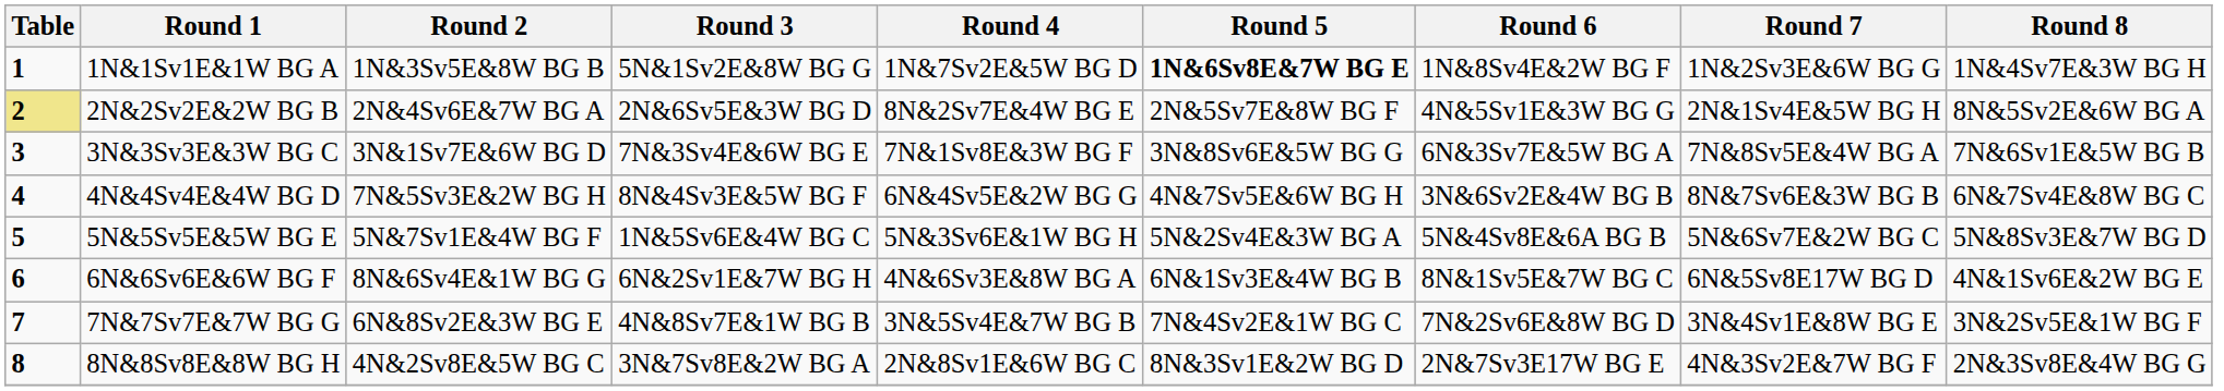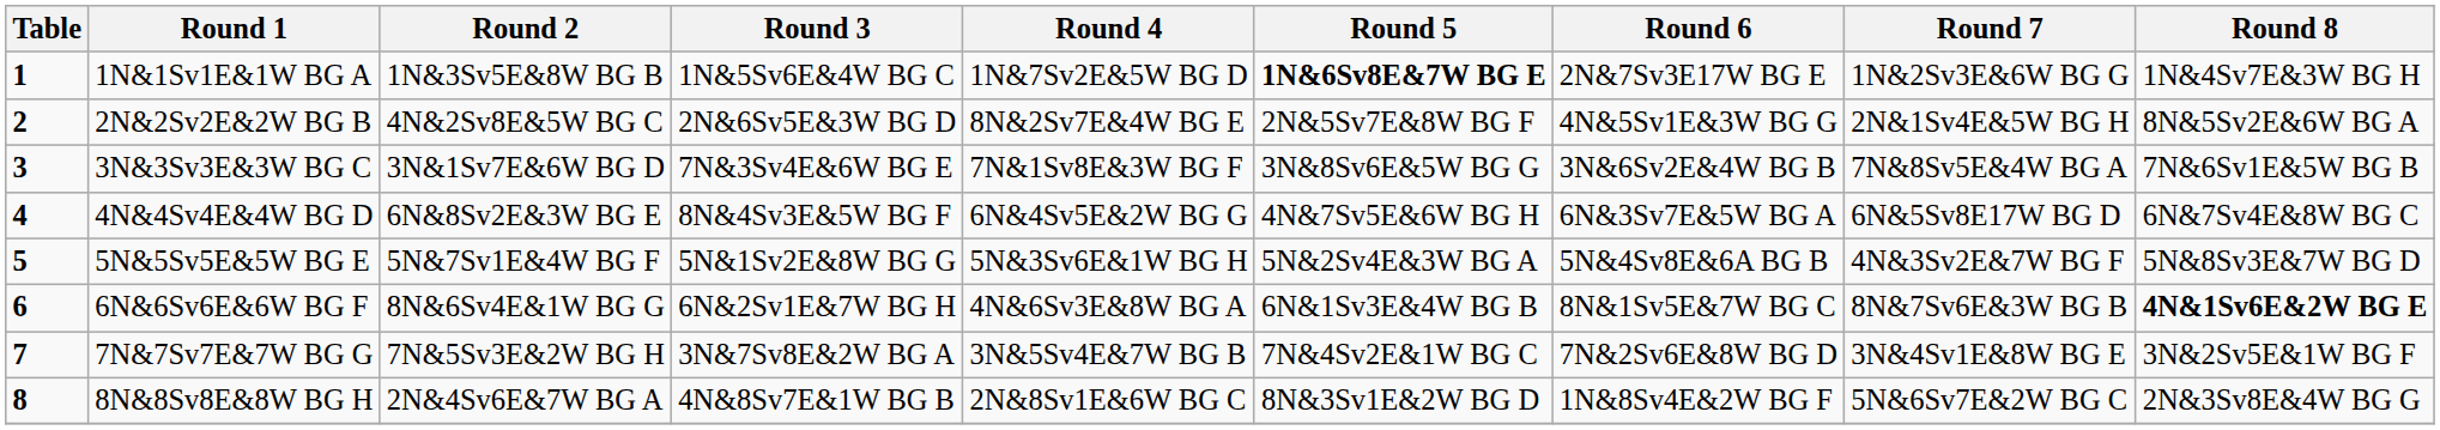 <table class="wikitable">
 <tr>
 <th>Table</th>
 <th>Round 1</th>
 <th>Round 2</th>
 <th>Round 3</th>
 <th>Round 4</th>
 <th>Round 5</th>
 <th>Round 6</th>
 <th>Round 7</th>
 <th>Round 8</th>
 </tr>
 <tr>
 <td><strong>1</strong></td>
 <td>1N&1Sv1E&1W BG A</td>
 <td>1N&3Sv5E&8W BG B</td>
-<td>5N&1Sv2E&8W BG G</td>
+<td>1N&5Sv6E&4W BG C</td>
 <td>1N&7Sv2E&5W BG D</td>
 <td><strong>1N&6Sv8E&7W BG E</strong></td>
-<td>1N&8Sv4E&2W BG F</td>
+<td>2N&7Sv3E17W BG E</td>
 <td>1N&2Sv3E&6W BG G</td>
 <td>1N&4Sv7E&3W BG H</td>
 </tr>
 <tr>
-<td style="background: khaki;"><strong>2</strong></td>
+<td><strong>2</strong></td>
 <td>2N&2Sv2E&2W BG B</td>
-<td>2N&4Sv6E&7W BG A</td>
+<td>4N&2Sv8E&5W BG C</td>
 <td>2N&6Sv5E&3W BG D</td>
 <td>8N&2Sv7E&4W BG E</td>
 <td>2N&5Sv7E&8W BG F</td>
 <td>4N&5Sv1E&3W BG G</td>
 <td>2N&1Sv4E&5W BG H</td>
 <td>8N&5Sv2E&6W BG A</td>
 </tr>
 <tr>
 <td><strong>3</strong></td>
 <td>3N&3Sv3E&3W BG C</td>
 <td>3N&1Sv7E&6W BG D</td>
 <td>7N&3Sv4E&6W BG E</td>
 <td>7N&1Sv8E&3W BG F</td>
 <td>3N&8Sv6E&5W BG G</td>
-<td>6N&3Sv7E&5W BG A</td>
+<td>3N&6Sv2E&4W BG B</td>
 <td>7N&8Sv5E&4W BG A</td>
 <td>7N&6Sv1E&5W BG B</td>
 </tr>
 <tr>
 <td><strong>4</strong></td>
 <td>4N&4Sv4E&4W BG D</td>
-<td>7N&5Sv3E&2W BG H</td>
+<td>6N&8Sv2E&3W BG E</td>
 <td>8N&4Sv3E&5W BG F</td>
 <td>6N&4Sv5E&2W BG G</td>
 <td>4N&7Sv5E&6W BG H</td>
-<td>3N&6Sv2E&4W BG B</td>
-<td>8N&7Sv6E&3W BG B</td>
+<td>6N&3Sv7E&5W BG A</td>
+<td>6N&5Sv8E17W BG D</td>
 <td>6N&7Sv4E&8W BG C</td>
 </tr>
 <tr>
 <td><strong>5</strong></td>
 <td>5N&5Sv5E&5W BG E</td>
 <td>5N&7Sv1E&4W BG F</td>
-<td>1N&5Sv6E&4W BG C</td>
+<td>5N&1Sv2E&8W BG G</td>
 <td>5N&3Sv6E&1W BG H</td>
 <td>5N&2Sv4E&3W BG A</td>
 <td>5N&4Sv8E&6A BG B</td>
-<td>5N&6Sv7E&2W BG C</td>
+<td>4N&3Sv2E&7W BG F</td>
 <td>5N&8Sv3E&7W BG D</td>
 </tr>
 <tr>
 <td><strong>6</strong></td>
 <td>6N&6Sv6E&6W BG F</td>
 <td>8N&6Sv4E&1W BG G</td>
 <td>6N&2Sv1E&7W BG H</td>
 <td>4N&6Sv3E&8W BG A</td>
 <td>6N&1Sv3E&4W BG B</td>
 <td>8N&1Sv5E&7W BG C</td>
-<td>6N&5Sv8E17W BG D</td>
-<td>4N&1Sv6E&2W BG E</td>
+<td>8N&7Sv6E&3W BG B</td>
+<td><strong>4N&1Sv6E&2W BG E</strong></td>
 </tr>
 <tr>
 <td><strong>7</strong></td>
 <td>7N&7Sv7E&7W BG G</td>
-<td>6N&8Sv2E&3W BG E</td>
-<td>4N&8Sv7E&1W BG B</td>
+<td>7N&5Sv3E&2W BG H</td>
+<td>3N&7Sv8E&2W BG A</td>
 <td>3N&5Sv4E&7W BG B</td>
 <td>7N&4Sv2E&1W BG C</td>
 <td>7N&2Sv6E&8W BG D</td>
 <td>3N&4Sv1E&8W BG E</td>
 <td>3N&2Sv5E&1W BG F</td>
 </tr>
 <tr>
 <td><strong>8</strong></td>
 <td>8N&8Sv8E&8W BG H</td>
-<td>4N&2Sv8E&5W BG C</td>
-<td>3N&7Sv8E&2W BG A</td>
+<td>2N&4Sv6E&7W BG A</td>
+<td>4N&8Sv7E&1W BG B</td>
 <td>2N&8Sv1E&6W BG C</td>
 <td>8N&3Sv1E&2W BG D</td>
-<td>2N&7Sv3E17W BG E</td>
-<td>4N&3Sv2E&7W BG F</td>
+<td>1N&8Sv4E&2W BG F</td>
+<td>5N&6Sv7E&2W BG C</td>
 <td>2N&3Sv8E&4W BG G</td>
 </tr>
 <tr>
 </tr>
 </table>
